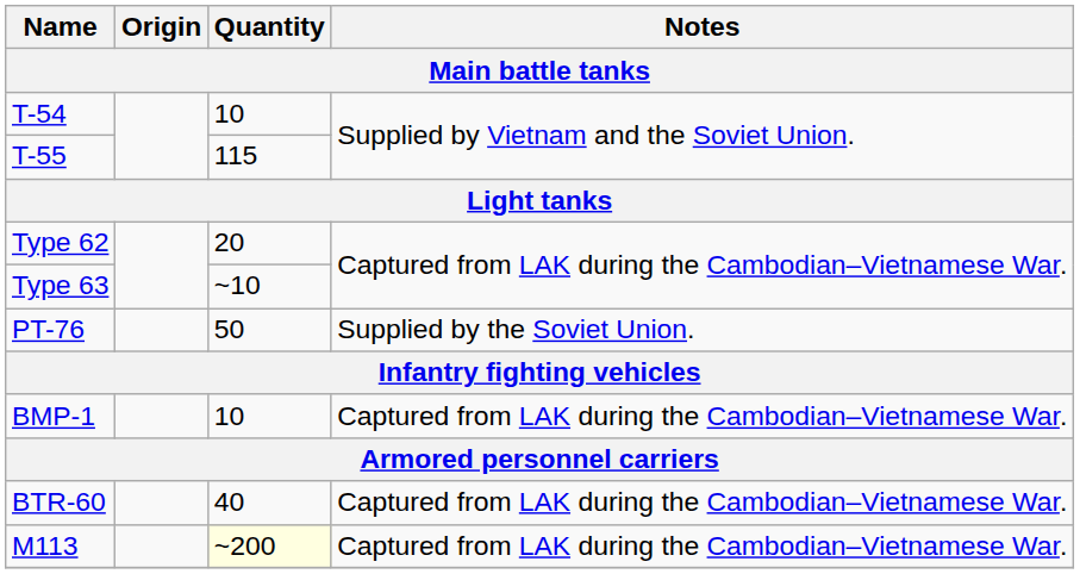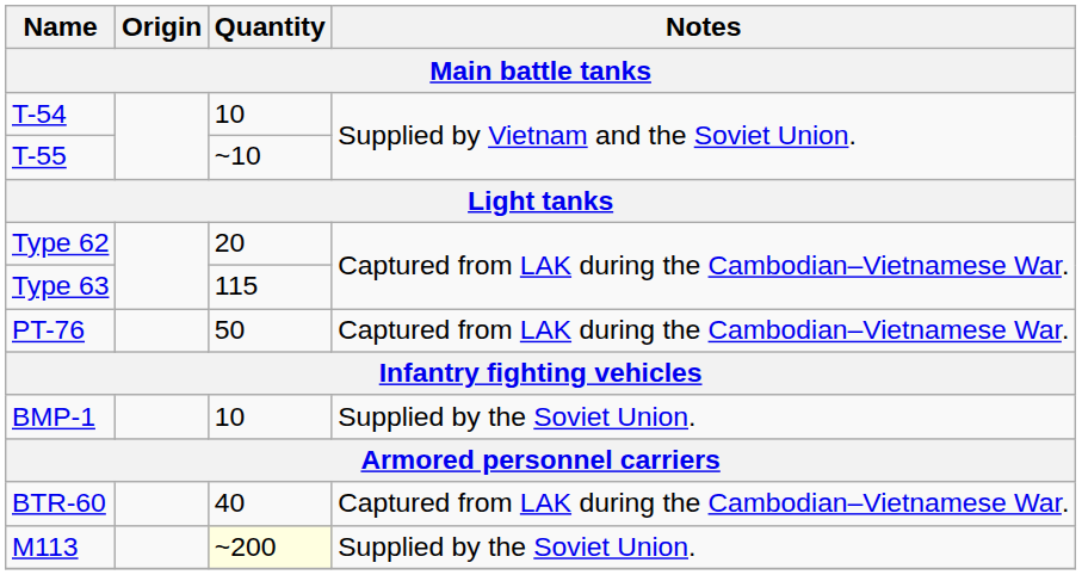 <table class="wikitable">
 <tr>
 <th>Name</th>
 <th>Origin</th>
 <th>Quantity</th>
 <th>Notes</th>
 </tr>
 <tr>
 <th colspan="8"><a href='#'>Main battle tanks</a></th>
 </tr>
 <tr>
 <td><a href='#'>T-54</a></td>
 <td rowspan="2"></td>
 <td>10</td>
 <td rowspan="2">Supplied by <a href='#'>Vietnam</a> and the <a href='#'>Soviet Union</a>.</td>
 </tr>
 <tr>
 <td><a href='#'>T-55</a></td>
-<td>115</td>
+<td>~10</td>
 </tr>
 <tr>
 <th colspan="8"><a href='#'>Light tanks</a></th>
 </tr>
 <tr>
 <td><a href='#'>Type 62</a></td>
 <td rowspan="2"></td>
 <td>20</td>
 <td rowspan="2">Captured from <a href='#'>LAK</a> during the <a href='#'>Cambodian–Vietnamese War</a>.</td>
 </tr>
 <tr>
 <td><a href='#'>Type 63</a></td>
-<td>~10</td>
+<td>115</td>
 </tr>
 <tr>
 <td><a href='#'>PT-76</a></td>
 <td></td>
 <td>50</td>
-<td>Supplied by the <a href='#'>Soviet Union</a>.</td>
+<td>Captured from <a href='#'>LAK</a> during the <a href='#'>Cambodian–Vietnamese War</a>.</td>
 </tr>
 <tr>
 <th colspan="8"><a href='#'>Infantry fighting vehicles</a></th>
 </tr>
 <tr>
 <td><a href='#'>BMP-1</a></td>
 <td></td>
 <td>10</td>
-<td>Captured from <a href='#'>LAK</a> during the <a href='#'>Cambodian–Vietnamese War</a>.</td>
+<td>Supplied by the <a href='#'>Soviet Union</a>.</td>
 </tr>
 <tr>
 <th colspan="8"><a href='#'>Armored personnel carriers</a></th>
 </tr>
 <tr>
 <td><a href='#'>BTR-60</a></td>
 <td></td>
 <td>40</td>
 <td>Captured from <a href='#'>LAK</a> during the <a href='#'>Cambodian–Vietnamese War</a>.</td>
 </tr>
 <tr>
 <td><a href='#'>M113</a></td>
 <td></td>
 <td style="background: lightyellow;">~200</td>
-<td>Captured from <a href='#'>LAK</a> during the <a href='#'>Cambodian–Vietnamese War</a>.</td>
+<td>Supplied by the <a href='#'>Soviet Union</a>.</td>
 </tr>
 <tr>
 </tr>
 </table>
